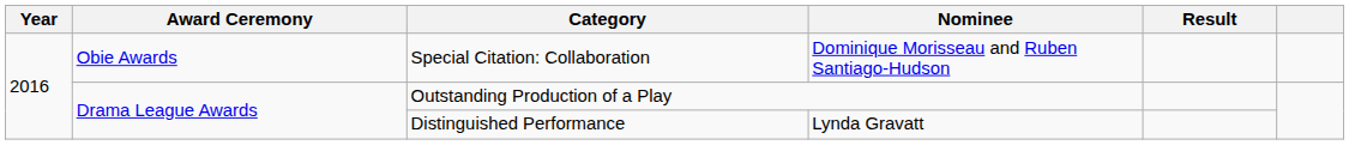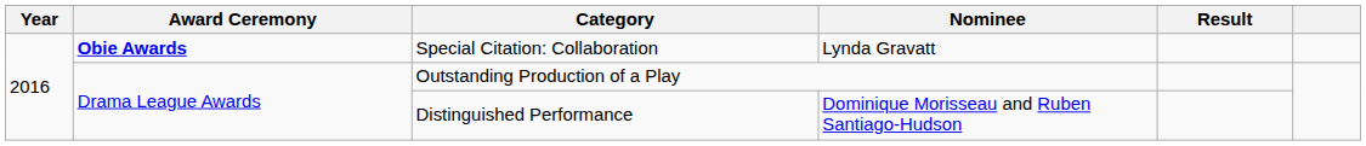 <table class=wikitable style=width:95%>
 <tr>
 <th style=width:5%>Year</th>
 <th style=width:25%>Award Ceremony</th>
 <th style=width:30%>Category</th>
 <th style=width:25%>Nominee</th>
 <th style=width:10%>Result</th>
 <th style=width:5%></th>
 </tr>
 <tr>
 <td rowspan=3>2016</td>
-<td><a href='#'>Obie Awards</a></td>
+<td><strong><a href='#'>Obie Awards</a></strong></td>
 <td>Special Citation: Collaboration</td>
-<td><a href='#'>Dominique Morisseau</a> and <a href='#'>Ruben Santiago-Hudson</a></td>
+<td>Lynda Gravatt</td>
 <td></td>
 <td></td>
 </tr>
 <tr>
 <td rowspan=2><a href='#'>Drama League Awards</a></td>
 <td colspan=2>Outstanding Production of a Play</td>
 <td></td>
 <td rowspan=2></td>
 </tr>
 <tr>
 <td>Distinguished Performance</td>
-<td>Lynda Gravatt</td>
+<td><a href='#'>Dominique Morisseau</a> and <a href='#'>Ruben Santiago-Hudson</a></td>
 <td></td>
 </tr>
 </table>
